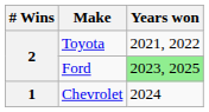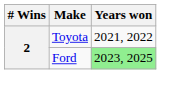 <table class="wikitable" style="font-size: 95%;">
 <tr>
 <th># Wins</th>
 <th>Make</th>
 <th>Years won</th>
 </tr>
 <tr>
 <th rowspan="2">2</th>
 <td> <a href='#'>Toyota</a></td>
 <td>2021, 2022</td>
 </tr>
 <tr>
 <td> <a href='#'>Ford</a></td>
 <td style="background: lightgreen;">2023, 2025</td>
 </tr>
-<tr>
-<th>1</th>
-<td> <a href='#'>Chevrolet</a></td>
-<td>2024</td>
-</tr>
 </table>
